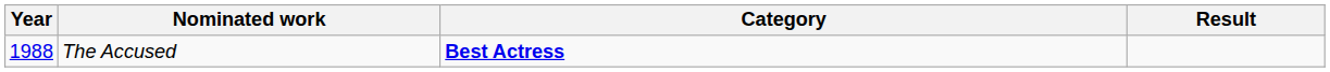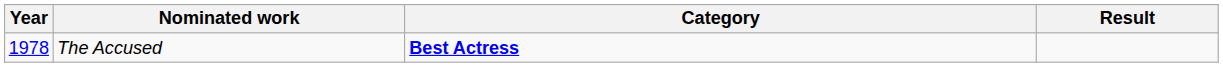 <table class=wikitable>
 <tr>
 <th width=4%>Year</th>
 <th width=29%>Nominated work</th>
 <th width=52%>Category</th>
 <th width=15%>Result</th>
 </tr>
 <tr>
-<td align=center><a href='#'>1988</a></td>
+<td align=center><a href='#'>1978</a></td>
 <td><em>The Accused</em></td>
 <td><strong><a href='#'>Best Actress</a></strong></td>
 <td></td>
 </tr>
 </table>
